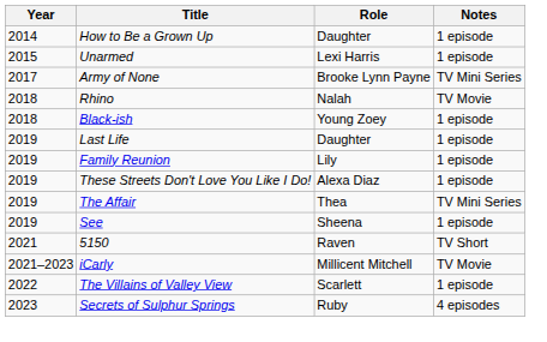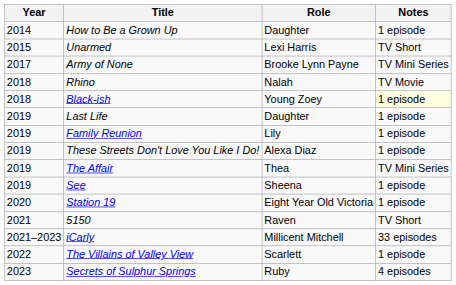 <table class="wikitable sortable">
 <tr>
 <th>Year</th>
 <th>Title</th>
 <th>Role</th>
 <th class="unsortable">Notes</th>
 </tr>
 <tr>
 <td>2014</td>
 <td><em>How to Be a Grown Up</em></td>
 <td>Daughter</td>
 <td>1 episode</td>
 </tr>
 <tr>
 <td>2015</td>
 <td><em>Unarmed</em></td>
 <td>Lexi Harris</td>
-<td>1 episode</td>
+<td>TV Short</td>
 </tr>
 <tr>
 <td>2017</td>
 <td><em>Army of None</em></td>
 <td>Brooke Lynn Payne</td>
 <td>TV Mini Series</td>
 </tr>
 <tr>
 <td>2018</td>
 <td><em>Rhino</em></td>
 <td>Nalah</td>
 <td>TV Movie</td>
 </tr>
 <tr>
 <td>2018</td>
 <td><em><a href='#'>Black-ish</a></em></td>
 <td>Young Zoey</td>
-<td>1 episode</td>
+<td style="background: lightyellow;">1 episode</td>
 </tr>
 <tr>
 <td>2019</td>
 <td><em>Last Life</em></td>
 <td>Daughter</td>
 <td>1 episode</td>
 </tr>
 <tr>
 <td>2019</td>
 <td><em><a href='#'>Family Reunion</a></em></td>
 <td>Lily</td>
 <td>1 episode</td>
 </tr>
 <tr>
 <td>2019</td>
 <td><em>These Streets Don't Love You Like I Do!</em></td>
 <td>Alexa Diaz</td>
 <td>1 episode</td>
 </tr>
 <tr>
 <td>2019</td>
 <td><em><a href='#'>The Affair</a></em></td>
 <td>Thea</td>
 <td>TV Mini Series</td>
 </tr>
 <tr>
 <td>2019</td>
 <td><em><a href='#'>See</a></em></td>
 <td>Sheena</td>
 <td>1 episode</td>
 </tr>
 <tr>
+<td>2020</td>
+<td><em><a href='#'>Station 19</a></em></td>
+<td>Eight Year Old Victoria</td>
+<td>1 episode</td>
+</tr>
+<tr>
 <td>2021</td>
 <td><em>5150</em></td>
 <td>Raven</td>
 <td>TV Short</td>
 </tr>
 <tr>
 <td>2021–2023</td>
 <td><em><a href='#'>iCarly</a></em></td>
 <td>Millicent Mitchell</td>
-<td>TV Movie</td>
+<td>33 episodes</td>
 </tr>
 <tr>
 <td>2022</td>
 <td><em><a href='#'>The Villains of Valley View</a></em></td>
 <td>Scarlett</td>
 <td>1 episode</td>
 </tr>
 <tr>
 <td>2023</td>
 <td><em><a href='#'>Secrets of Sulphur Springs</a></em></td>
 <td>Ruby</td>
 <td>4 episodes</td>
 </tr>
 </table>
